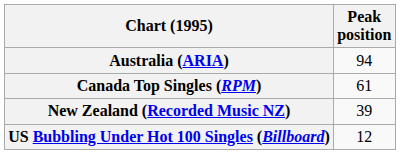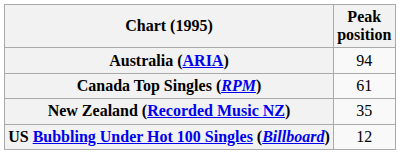 <table class="wikitable sortable plainrowheaders" style="text-align:center">
 <tr>
 <th>Chart (1995)</th>
 <th>Peak<br>position</th>
 </tr>
 <tr>
 <th scope="row">Australia (<a href='#'>ARIA</a>)</th>
 <td>94</td>
 </tr>
 <tr>
 <th scope="row">Canada Top Singles (<em><a href='#'>RPM</a></em>)</th>
 <td>61</td>
 </tr>
 <tr>
 <th scope="row">New Zealand (<a href='#'>Recorded Music NZ</a>)</th>
-<td>39</td>
+<td>35</td>
 </tr>
 <tr>
 <th scope="row">US <a href='#'>Bubbling Under Hot 100 Singles</a> (<em><a href='#'>Billboard</a></em>)</th>
 <td>12</td>
 </tr>
 </table>
